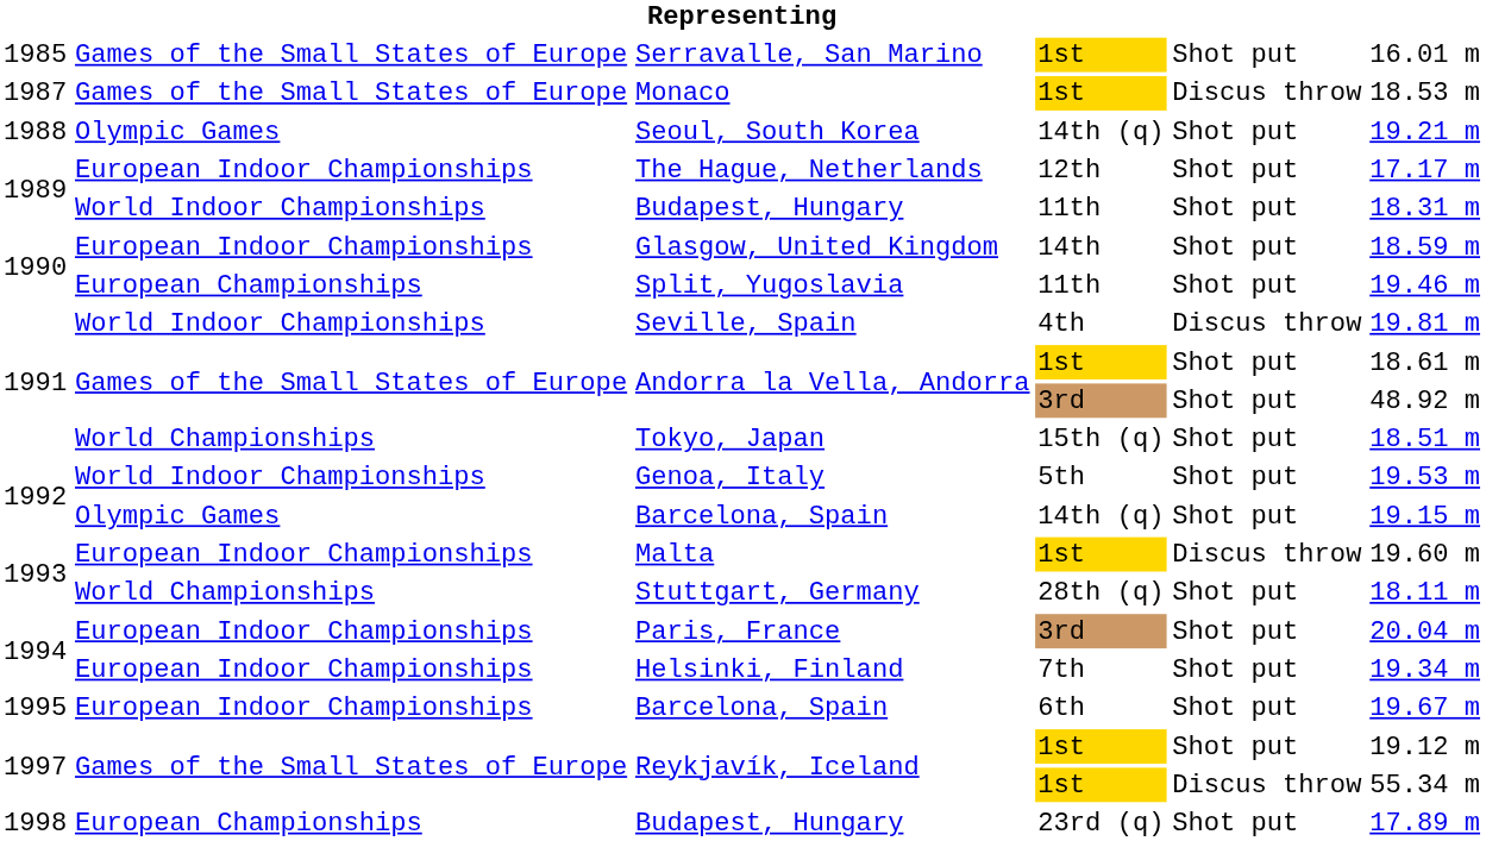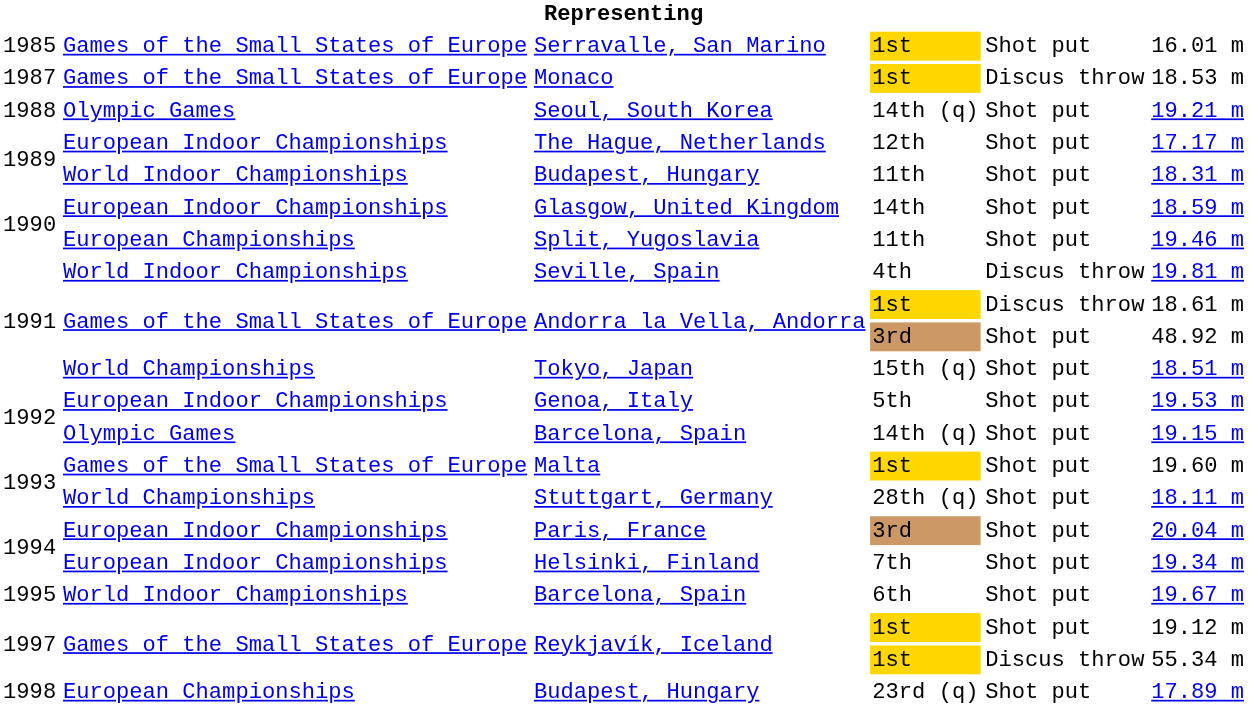 <table>
 <tr>
 <th colspan="6">Representing </th>
 </tr>
 <tr>
 <td>1985</td>
 <td><a href='#'>Games of the Small States of Europe</a></td>
 <td><a href='#'>Serravalle, San Marino</a></td>
 <td bgcolor=gold>1st</td>
 <td>Shot put</td>
 <td>16.01 m</td>
 </tr>
 <tr>
 <td>1987</td>
 <td><a href='#'>Games of the Small States of Europe</a></td>
 <td><a href='#'>Monaco</a></td>
 <td bgcolor=gold>1st</td>
 <td>Discus throw</td>
 <td>18.53 m</td>
 </tr>
 <tr>
 <td>1988</td>
 <td><a href='#'>Olympic Games</a></td>
 <td><a href='#'>Seoul, South Korea</a></td>
 <td>14th (q)</td>
 <td>Shot put</td>
 <td><a href='#'>19.21 m</a></td>
 </tr>
 <tr>
 <td rowspan=2>1989</td>
 <td><a href='#'>European Indoor Championships</a></td>
 <td><a href='#'>The Hague, Netherlands</a></td>
 <td>12th</td>
 <td>Shot put</td>
 <td><a href='#'>17.17 m</a></td>
 </tr>
 <tr>
 <td><a href='#'>World Indoor Championships</a></td>
 <td><a href='#'>Budapest, Hungary</a></td>
 <td>11th</td>
 <td>Shot put</td>
 <td><a href='#'>18.31 m</a></td>
 </tr>
 <tr>
 <td rowspan=2>1990</td>
 <td><a href='#'>European Indoor Championships</a></td>
 <td><a href='#'>Glasgow, United Kingdom</a></td>
 <td>14th</td>
 <td>Shot put</td>
 <td><a href='#'>18.59 m</a></td>
 </tr>
 <tr>
 <td><a href='#'>European Championships</a></td>
 <td><a href='#'>Split, Yugoslavia</a></td>
 <td>11th</td>
 <td>Shot put</td>
 <td><a href='#'>19.46 m</a></td>
 </tr>
 <tr>
 <td rowspan=4>1991</td>
 <td><a href='#'>World Indoor Championships</a></td>
 <td><a href='#'>Seville, Spain</a></td>
 <td>4th</td>
 <td>Discus throw</td>
 <td><a href='#'>19.81 m</a></td>
 </tr>
 <tr>
 <td rowspan=2><a href='#'>Games of the Small States of Europe</a></td>
 <td rowspan=2><a href='#'>Andorra la Vella, Andorra</a></td>
 <td bgcolor=gold>1st</td>
-<td>Shot put</td>
+<td>Discus throw</td>
 <td>18.61 m</td>
 </tr>
 <tr>
 <td bgcolor=cc9966>3rd</td>
 <td>Shot put</td>
 <td>48.92 m</td>
 </tr>
 <tr>
 <td><a href='#'>World Championships</a></td>
 <td><a href='#'>Tokyo, Japan</a></td>
 <td>15th (q)</td>
 <td>Shot put</td>
 <td><a href='#'>18.51 m</a></td>
 </tr>
 <tr>
 <td rowspan=2>1992</td>
-<td><a href='#'>World Indoor Championships</a></td>
+<td><a href='#'>European Indoor Championships</a></td>
 <td><a href='#'>Genoa, Italy</a></td>
 <td>5th</td>
 <td>Shot put</td>
 <td><a href='#'>19.53 m</a></td>
 </tr>
 <tr>
 <td><a href='#'>Olympic Games</a></td>
 <td><a href='#'>Barcelona, Spain</a></td>
 <td>14th (q)</td>
 <td>Shot put</td>
 <td><a href='#'>19.15 m</a></td>
 </tr>
 <tr>
 <td rowspan=2>1993</td>
-<td><a href='#'>European Indoor Championships</a></td>
+<td><a href='#'>Games of the Small States of Europe</a></td>
 <td><a href='#'>Malta</a></td>
 <td bgcolor=gold>1st</td>
-<td>Discus throw</td>
+<td>Shot put</td>
 <td>19.60 m</td>
 </tr>
 <tr>
 <td><a href='#'>World Championships</a></td>
 <td><a href='#'>Stuttgart, Germany</a></td>
 <td>28th (q)</td>
 <td>Shot put</td>
 <td><a href='#'>18.11 m</a></td>
 </tr>
 <tr>
 <td rowspan=2>1994</td>
 <td><a href='#'>European Indoor Championships</a></td>
 <td><a href='#'>Paris, France</a></td>
 <td bgcolor=cc9966>3rd</td>
 <td>Shot put</td>
 <td><a href='#'>20.04 m</a></td>
 </tr>
 <tr>
 <td><a href='#'>European Indoor Championships</a></td>
 <td><a href='#'>Helsinki, Finland</a></td>
 <td>7th</td>
 <td>Shot put</td>
 <td><a href='#'>19.34 m</a></td>
 </tr>
 <tr>
 <td>1995</td>
-<td><a href='#'>European Indoor Championships</a></td>
+<td><a href='#'>World Indoor Championships</a></td>
 <td><a href='#'>Barcelona, Spain</a></td>
 <td>6th</td>
 <td>Shot put</td>
 <td><a href='#'>19.67 m</a></td>
 </tr>
 <tr>
 <td rowspan=2>1997</td>
 <td rowspan=2><a href='#'>Games of the Small States of Europe</a></td>
 <td rowspan=2><a href='#'>Reykjavík, Iceland</a></td>
 <td bgcolor=gold>1st</td>
 <td>Shot put</td>
 <td>19.12 m</td>
 </tr>
 <tr>
 <td bgcolor=gold>1st</td>
 <td>Discus throw</td>
 <td>55.34 m</td>
 </tr>
 <tr>
 <td>1998</td>
 <td><a href='#'>European Championships</a></td>
 <td><a href='#'>Budapest, Hungary</a></td>
 <td>23rd (q)</td>
 <td>Shot put</td>
 <td><a href='#'>17.89 m</a></td>
 </tr>
 </table>
